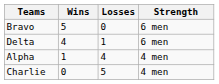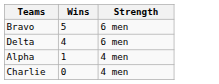 <table class="wikitable">
 <tr>
 <th width="70px">Teams</th>
 <th width="50px">Wins</th>
-<th width="50px">Losses</th>
 <th width="100px">Strength</th>
 </tr>
 <tr>
 <td>Bravo</td>
 <td>5</td>
-<td>0</td>
 <td>6 men</td>
 </tr>
 <tr>
 <td>Delta</td>
 <td>4</td>
-<td>1</td>
 <td>6 men</td>
 </tr>
 <tr>
 <td>Alpha</td>
 <td>1</td>
-<td>4</td>
 <td>4 men</td>
 </tr>
 <tr>
 <td>Charlie</td>
 <td>0</td>
-<td>5</td>
 <td>4 men</td>
 </tr>
 </table>
